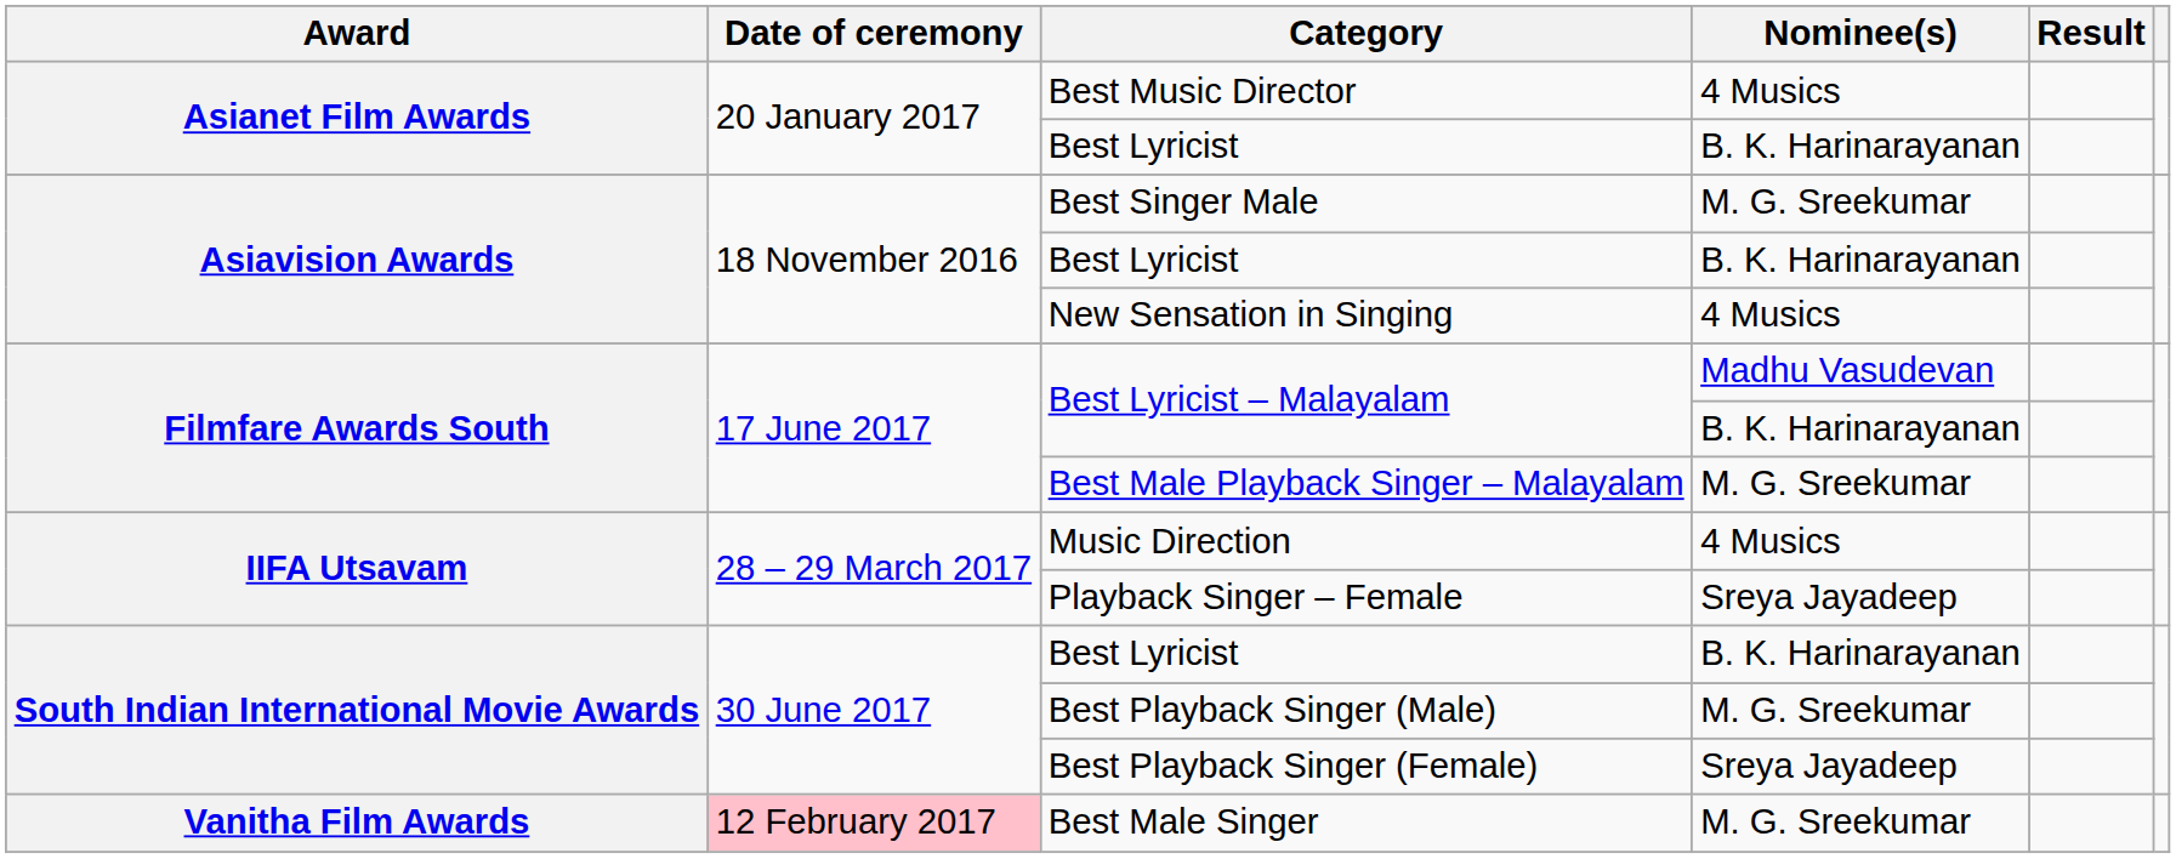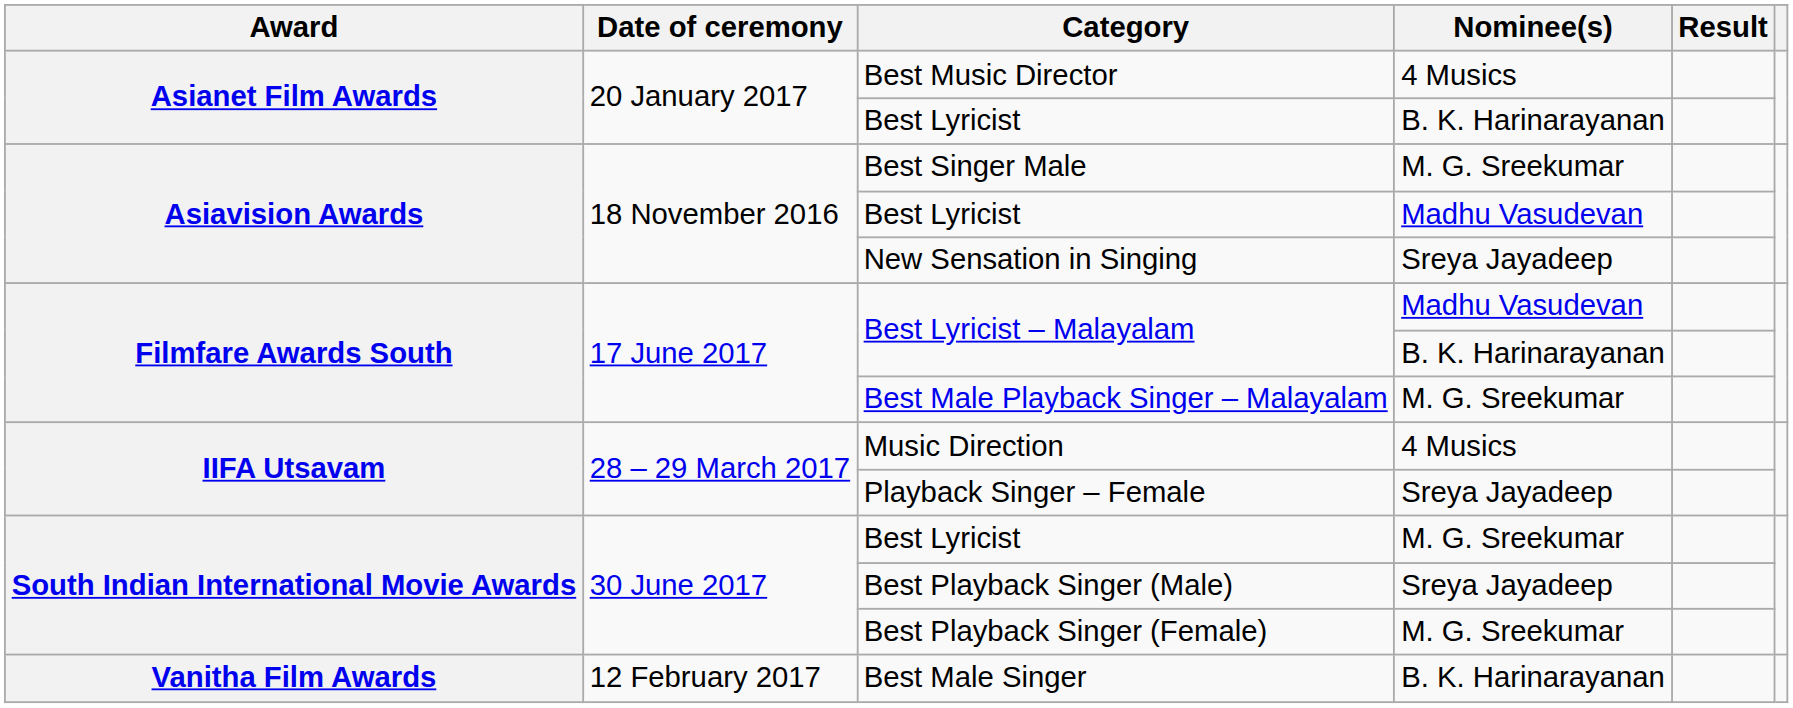 <table class="wikitable plainrowheaders">
 <tr>
 <th scope="col">Award</th>
 <th scope="col">Date of ceremony</th>
 <th scope="col">Category</th>
 <th scope="col">Nominee(s)</th>
 <th scope="col">Result</th>
 <th scope="col"></th>
 </tr>
 <tr>
 <th scope="row" rowspan="2"><a href='#'>Asianet Film Awards</a></th>
 <td rowspan="2">20 January 2017</td>
 <td>Best Music Director</td>
 <td>4 Musics</td>
 <td></td>
 <td rowspan="2"  style="text-align:center;"></td>
 </tr>
 <tr>
 <td>Best Lyricist</td>
 <td>B. K. Harinarayanan</td>
 <td></td>
 </tr>
 <tr>
 <th scope="row" rowspan="3"><a href='#'>Asiavision Awards</a></th>
 <td rowspan="3">18 November 2016</td>
 <td>Best Singer  Male</td>
 <td>M. G. Sreekumar </td>
 <td></td>
 <td rowspan="3"  style="text-align:center;"></td>
 </tr>
 <tr>
 <td>Best Lyricist</td>
-<td>B. K. Harinarayanan</td>
+<td><a href='#'>Madhu Vasudevan</a> </td>
 <td></td>
 </tr>
 <tr>
 <td>New Sensation in Singing</td>
-<td>4 Musics</td>
+<td>Sreya Jayadeep</td>
 <td></td>
 </tr>
 <tr>
 <th scope="row" rowspan="3"><a href='#'>Filmfare Awards South</a></th>
 <td rowspan="3"><a href='#'>17 June 2017</a></td>
 <td rowspan="2"><a href='#'>Best Lyricist – Malayalam</a></td>
 <td><a href='#'>Madhu Vasudevan</a> </td>
 <td></td>
 <td rowspan="3" style="text-align:center;"></td>
 </tr>
 <tr>
 <td>B. K. Harinarayanan </td>
 <td></td>
 </tr>
 <tr>
 <td><a href='#'>Best Male Playback Singer – Malayalam</a></td>
 <td>M. G. Sreekumar </td>
 <td></td>
 </tr>
 <tr>
 <th scope="row" rowspan="2"><a href='#'>IIFA Utsavam</a></th>
 <td rowspan="2"><a href='#'>28 – 29 March 2017</a></td>
 <td>Music Direction</td>
 <td>4 Musics</td>
 <td></td>
 <td rowspan="2" style="text-align:center;"></td>
 </tr>
 <tr>
 <td>Playback Singer – Female</td>
 <td>Sreya Jayadeep</td>
 <td></td>
 </tr>
 <tr>
 <th scope="row" rowspan="3"><a href='#'>South Indian International Movie Awards</a></th>
 <td rowspan="3"><a href='#'>30 June 2017</a></td>
 <td>Best Lyricist</td>
-<td>B. K. Harinarayanan </td>
+<td>M. G. Sreekumar </td>
 <td></td>
 <td rowspan="3" style="text-align:center;"></td>
 </tr>
 <tr>
 <td>Best Playback Singer (Male)</td>
+<td>Sreya Jayadeep </td>
+<td></td>
+</tr>
+<tr>
+<td>Best Playback Singer (Female)</td>
 <td>M. G. Sreekumar </td>
 <td></td>
 </tr>
 <tr>
-<td>Best Playback Singer (Female)</td>
-<td>Sreya Jayadeep </td>
-<td></td>
-</tr>
-<tr>
 <th scope="row"><a href='#'>Vanitha Film Awards</a></th>
-<td style="background: pink;">12 February 2017</td>
+<td>12 February 2017</td>
 <td>Best Male Singer</td>
-<td>M. G. Sreekumar </td>
+<td>B. K. Harinarayanan </td>
 <td></td>
 <td style="text-align:center;"></td>
 </tr>
 </table>
